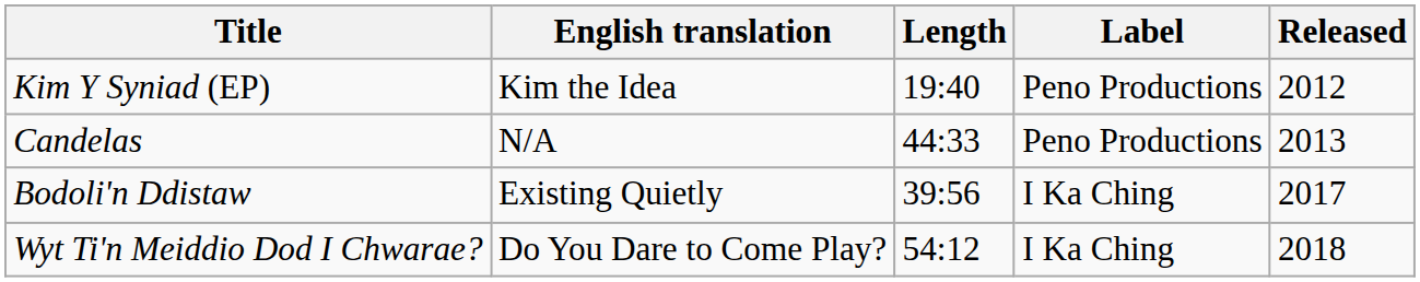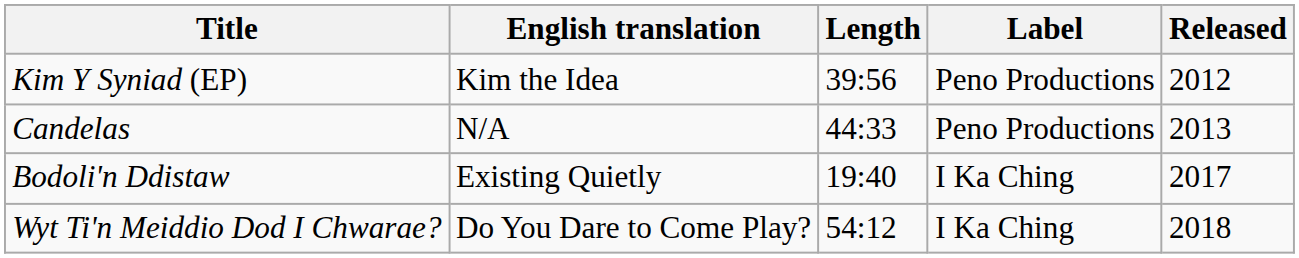 <table class="wikitable">
 <tr>
 <th>Title</th>
 <th>English translation</th>
 <th>Length</th>
 <th>Label</th>
 <th>Released</th>
 </tr>
 <tr>
 <td><em>Kim Y Syniad</em> (EP)</td>
 <td>Kim the Idea</td>
-<td>19:40</td>
+<td>39:56</td>
 <td>Peno Productions</td>
 <td>2012</td>
 </tr>
 <tr>
 <td><em>Candelas</em></td>
 <td>N/A</td>
 <td>44:33</td>
 <td>Peno Productions</td>
 <td>2013</td>
 </tr>
 <tr>
 <td><em>Bodoli'n Ddistaw</em></td>
 <td>Existing Quietly</td>
-<td>39:56</td>
+<td>19:40</td>
 <td>I Ka Ching</td>
 <td>2017</td>
 </tr>
 <tr>
 <td><em>Wyt Ti'n Meiddio Dod I Chwarae?</em></td>
 <td>Do You Dare to Come Play?</td>
 <td>54:12</td>
 <td>I Ka Ching</td>
 <td>2018</td>
 </tr>
 </table>
